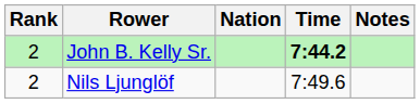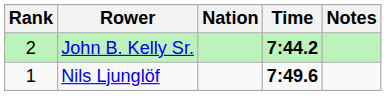 <table class="wikitable sortable" style="text-align:center">
 <tr>
 <th>Rank</th>
 <th>Rower</th>
 <th>Nation</th>
 <th>Time</th>
 <th>Notes</th>
 </tr>
 <tr bgcolor=bbf3bb>
 <td>2</td>
 <td align=left><a href='#'>John B. Kelly Sr.</a></td>
 <td align=left></td>
 <td><strong>7:44.2</strong></td>
 <td></td>
 </tr>
 <tr>
-<td>2</td>
+<td>1</td>
 <td align=left><a href='#'>Nils Ljunglöf</a></td>
 <td align=left></td>
-<td>7:49.6</td>
+<td><strong>7:49.6</strong></td>
 <td></td>
 </tr>
 </table>
